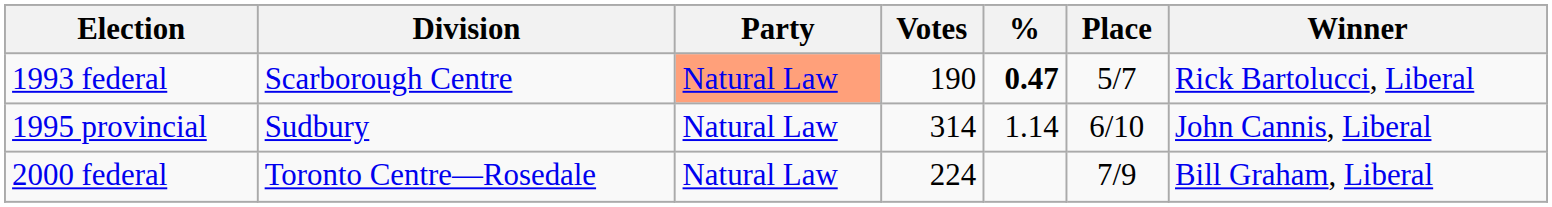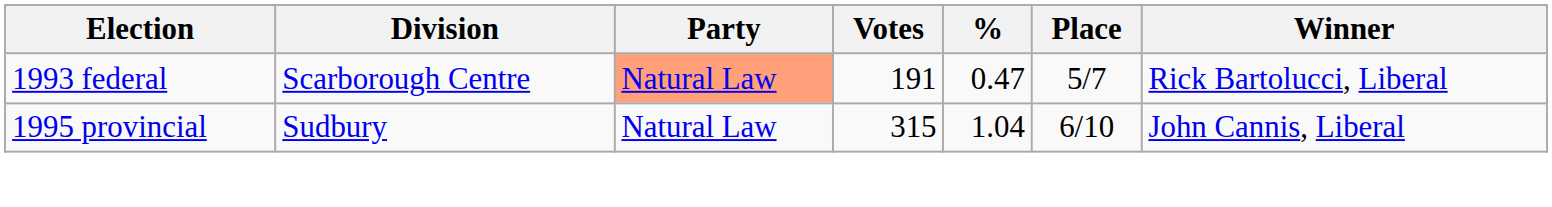 <table class="wikitable" width="800">
 <tr>
 <th align="left">Election</th>
 <th align="left">Division</th>
 <th align="left">Party</th>
 <th align="right">Votes</th>
 <th align="right">%</th>
 <th align="center">Place</th>
 <th align="center">Winner</th>
 </tr>
 <tr>
 <td align="left"><a href='#'>1993 federal</a></td>
 <td align="left"><a href='#'>Scarborough Centre</a></td>
 <td align="left" style="background: lightsalmon;"><a href='#'>Natural Law</a></td>
-<td align="right">190</td>
-<td align="right"><strong>0.47</strong></td>
+<td align="right">191</td>
+<td align="right">0.47</td>
 <td align="center">5/7</td>
 <td align="left"><a href='#'>Rick Bartolucci</a>, <a href='#'>Liberal</a></td>
 </tr>
 <tr>
 <td align="left"><a href='#'>1995 provincial</a></td>
 <td align="left"><a href='#'>Sudbury</a></td>
 <td align="left"><a href='#'>Natural Law</a></td>
-<td align="right">314</td>
-<td align="right">1.14</td>
+<td align="right">315</td>
+<td align="right">1.04</td>
 <td align="center">6/10</td>
 <td align="left"><a href='#'>John Cannis</a>, <a href='#'>Liberal</a></td>
 </tr>
-<tr>
-<td align="left"><a href='#'>2000 federal</a></td>
-<td align="left"><a href='#'>Toronto Centre—Rosedale</a></td>
-<td align="left"><a href='#'>Natural Law</a></td>
-<td align="right">224</td>
-<td align="right"></td>
-<td align="center">7/9</td>
-<td align="left"><a href='#'>Bill Graham</a>, <a href='#'>Liberal</a></td>
-</tr>
 </table>
